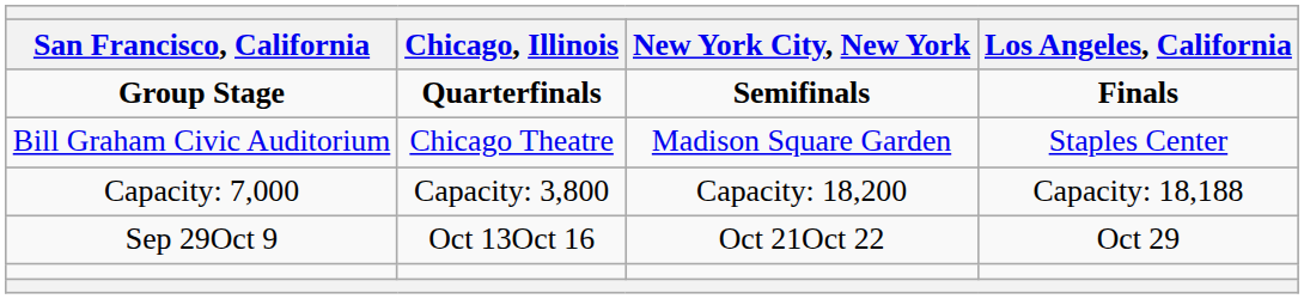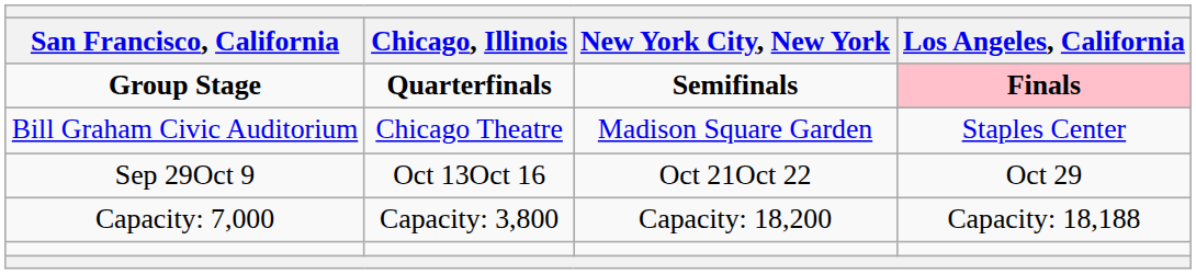 <table class="wikitable" style="text-align:center">
 <tr>
 <th colspan="4"></th>
 </tr>
 <tr>
 <th><a href='#'>San Francisco</a>, <a href='#'>California</a></th>
 <th><a href='#'>Chicago</a>, <a href='#'>Illinois</a></th>
 <th><a href='#'>New York City</a>, <a href='#'>New York</a></th>
 <th><a href='#'>Los Angeles</a>, <a href='#'>California</a></th>
 </tr>
 <tr>
 <td><strong>Group Stage</strong></td>
 <td><strong>Quarterfinals</strong></td>
 <td><strong>Semifinals</strong></td>
-<td><strong>Finals</strong></td>
+<td style="background: pink;"><strong>Finals</strong></td>
 </tr>
 <tr>
 <td><a href='#'>Bill Graham Civic Auditorium</a></td>
 <td><a href='#'>Chicago Theatre</a></td>
 <td><a href='#'>Madison Square Garden</a></td>
 <td><a href='#'>Staples Center</a></td>
 </tr>
 <tr>
+<td>Sep 29Oct 9</td>
+<td>Oct 13Oct 16</td>
+<td>Oct 21Oct 22</td>
+<td>Oct 29</td>
+</tr>
+<tr>
 <td>Capacity: 7,000</td>
 <td>Capacity: 3,800</td>
 <td>Capacity: 18,200</td>
 <td>Capacity: 18,188</td>
-</tr>
-<tr>
-<td>Sep 29Oct 9</td>
-<td>Oct 13Oct 16</td>
-<td>Oct 21Oct 22</td>
-<td>Oct 29</td>
 </tr>
 <tr>
 <td></td>
 <td></td>
 <td></td>
 <td></td>
 </tr>
 <tr>
 <th colspan="4"></th>
 </tr>
 </table>
